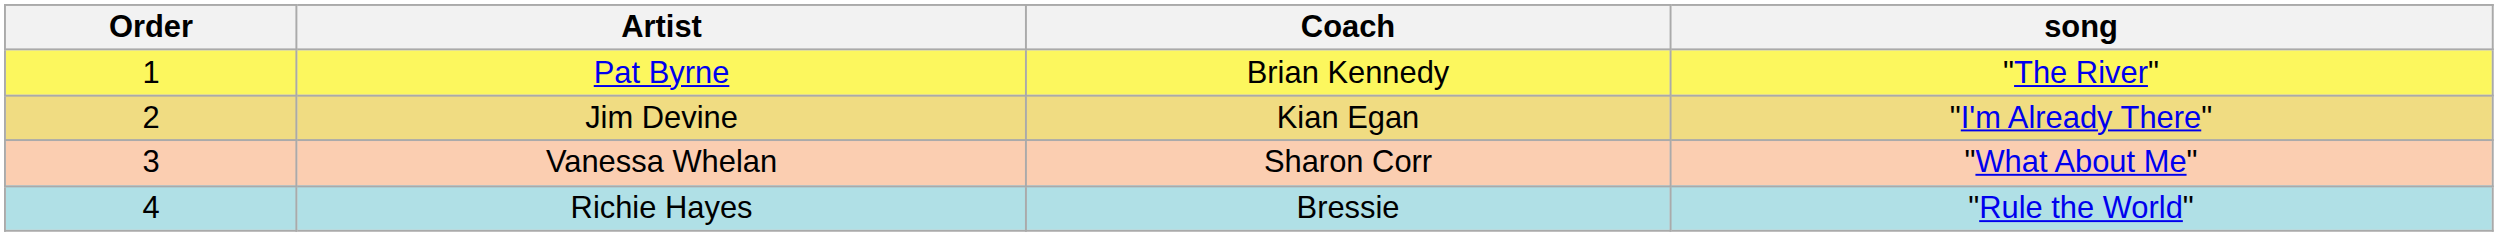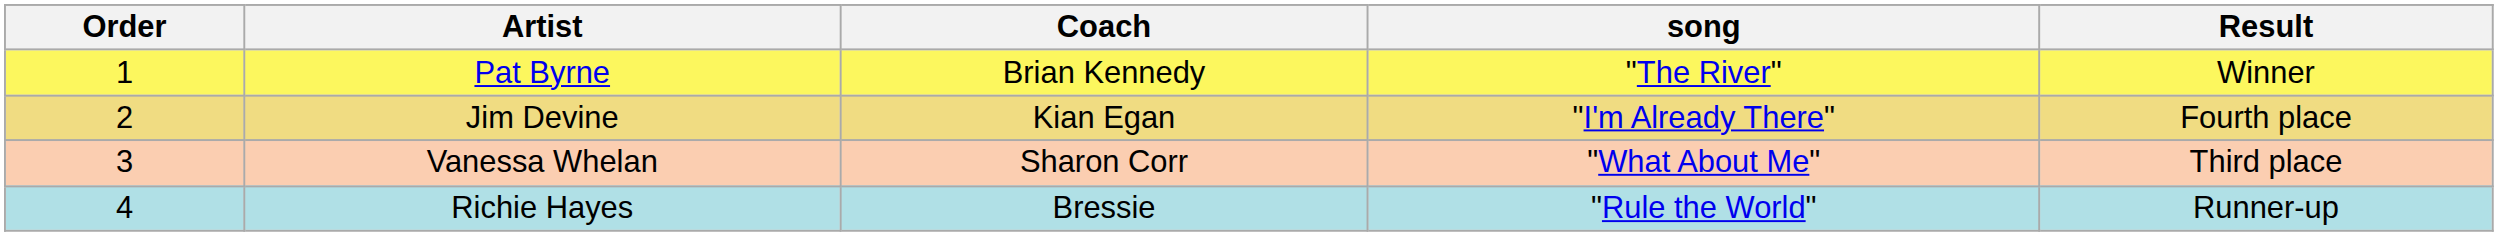 <table class="wikitable" style="text-align:center; line-height:16px; width:65%;">
 <tr>
 <th>Order</th>
 <th>Artist</th>
 <th>Coach</th>
 <th>song</th>
+<th>Result</th>
 </tr>
 <tr style="background:#FCF75E;">
 <td>1</td>
 <td><a href='#'>Pat Byrne</a></td>
 <td>Brian Kennedy</td>
 <td>"<a href='#'>The River</a>"</td>
+<td>Winner</td>
 </tr>
 <tr style="background:#F0DC82;">
 <td>2</td>
 <td>Jim Devine</td>
 <td>Kian Egan</td>
 <td>"<a href='#'>I'm Already There</a>"</td>
+<td>Fourth place</td>
 </tr>
 <tr style="background:#FBCEB1;">
 <td>3</td>
 <td>Vanessa Whelan</td>
 <td>Sharon Corr</td>
 <td>"<a href='#'>What About Me</a>"</td>
+<td>Third place</td>
 </tr>
 <tr style="background:#B0E0E6;">
 <td>4</td>
 <td>Richie Hayes</td>
 <td>Bressie</td>
 <td>"<a href='#'>Rule the World</a>"</td>
+<td>Runner-up</td>
 </tr>
 </table>
